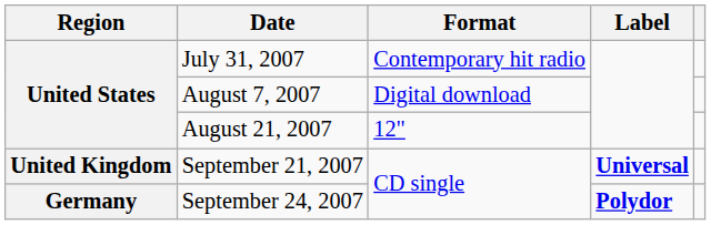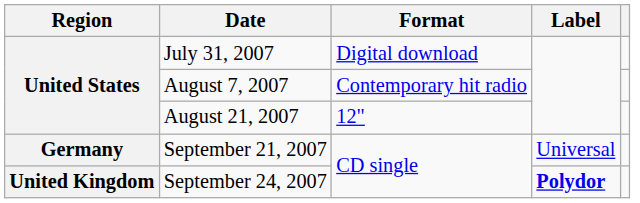 <table class="wikitable plainrowheaders">
 <tr>
 <th scope="col">Region</th>
 <th scope="col">Date</th>
 <th scope="col">Format</th>
 <th scope="col">Label</th>
 <th scope="col"></th>
 </tr>
 <tr>
 <th scope="row" rowspan="3">United States</th>
 <td>July 31, 2007</td>
-<td><a href='#'>Contemporary hit radio</a></td>
+<td><a href='#'>Digital download</a></td>
 <td rowspan="3"></td>
 <td></td>
 </tr>
 <tr>
 <td>August 7, 2007</td>
-<td><a href='#'>Digital download</a></td>
+<td><a href='#'>Contemporary hit radio</a></td>
 <td></td>
 </tr>
 <tr>
 <td>August 21, 2007</td>
 <td><a href='#'>12"</a></td>
 <td></td>
 </tr>
 <tr>
-<th scope="row">United Kingdom</th>
+<th scope="row">Germany</th>
 <td>September 21, 2007</td>
 <td rowspan="2"><a href='#'>CD single</a></td>
-<td><strong><a href='#'>Universal</a></strong></td>
+<td><a href='#'>Universal</a></td>
 <td></td>
 </tr>
 <tr>
-<th scope="row">Germany</th>
+<th scope="row">United Kingdom</th>
 <td>September 24, 2007</td>
 <td><strong><a href='#'>Polydor</a></strong></td>
 <td></td>
 </tr>
 </table>
